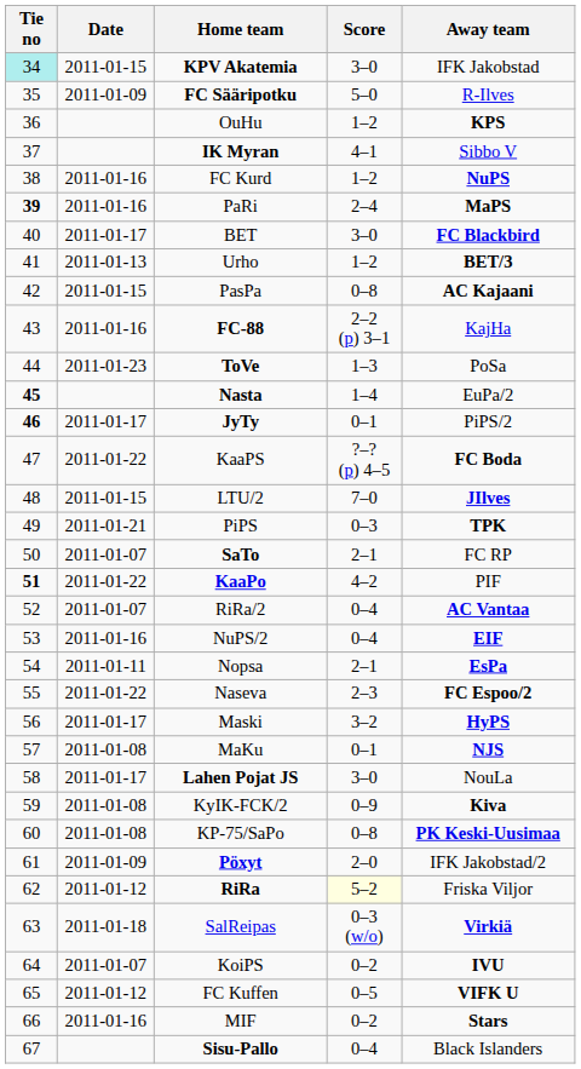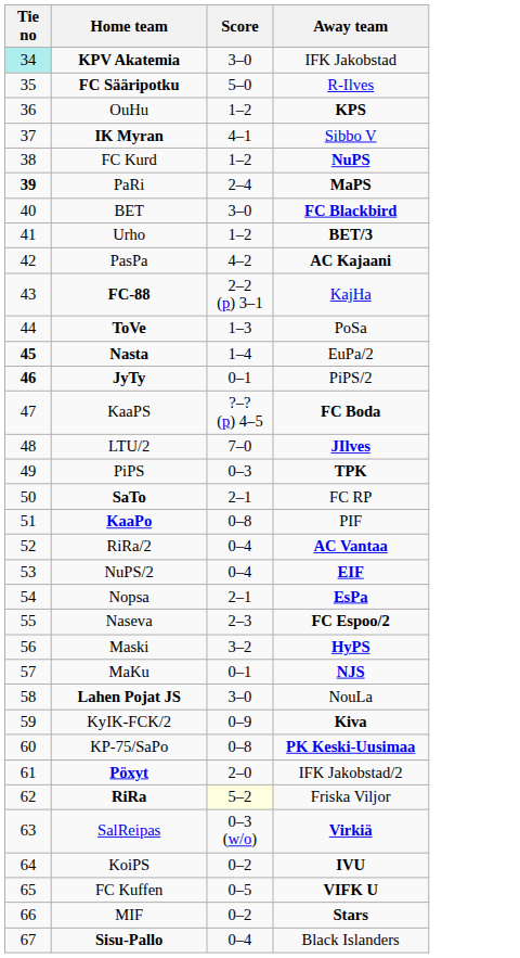 <table class="wikitable" style="text-align:center">
 <tr>
 <th style="width:40px;">Tie no</th>
-<th style="width:80px;">Date</th>
 <th style="width:150px;">Home team</th>
 <th style="width:60px;">Score</th>
 <th style="width:150px;">Away team</th>
 </tr>
 <tr>
 <td style="background: paleturquoise;">34</td>
-<td>2011-01-15</td>
 <td><strong>KPV Akatemia</strong></td>
 <td>3–0</td>
 <td>IFK Jakobstad</td>
 </tr>
 <tr>
 <td>35</td>
-<td>2011-01-09</td>
 <td><strong>FC Sääripotku</strong></td>
 <td>5–0</td>
 <td><a href='#'>R-Ilves</a></td>
 </tr>
 <tr>
 <td>36</td>
-<td></td>
 <td>OuHu</td>
 <td>1–2</td>
 <td><strong>KPS</strong></td>
 </tr>
 <tr>
 <td>37</td>
-<td></td>
 <td><strong>IK Myran</strong></td>
 <td>4–1</td>
 <td><a href='#'>Sibbo V</a></td>
 </tr>
 <tr>
 <td>38</td>
-<td>2011-01-16</td>
 <td>FC Kurd</td>
 <td>1–2</td>
 <td><strong><a href='#'>NuPS</a></strong></td>
 </tr>
 <tr>
 <td><strong>39</strong></td>
-<td>2011-01-16</td>
 <td>PaRi</td>
 <td>2–4</td>
 <td><strong>MaPS</strong></td>
 </tr>
 <tr>
 <td>40</td>
-<td>2011-01-17</td>
 <td>BET</td>
 <td>3–0</td>
 <td><strong><a href='#'>FC Blackbird</a></strong></td>
 </tr>
 <tr>
 <td>41</td>
-<td>2011-01-13</td>
 <td>Urho</td>
 <td>1–2</td>
 <td><strong>BET/3</strong></td>
 </tr>
 <tr>
 <td>42</td>
-<td>2011-01-15</td>
 <td>PasPa</td>
-<td>0–8</td>
+<td>4–2</td>
 <td><strong>AC Kajaani</strong></td>
 </tr>
 <tr>
 <td>43</td>
-<td>2011-01-16</td>
 <td><strong>FC-88</strong></td>
 <td>2–2<br>(<a href='#'>p</a>) 3–1</td>
 <td><a href='#'>KajHa</a></td>
 </tr>
 <tr>
 <td>44</td>
-<td>2011-01-23</td>
 <td><strong>ToVe</strong></td>
 <td>1–3</td>
 <td>PoSa</td>
 </tr>
 <tr>
 <td><strong>45</strong></td>
-<td></td>
 <td><strong>Nasta</strong></td>
 <td>1–4</td>
 <td>EuPa/2</td>
 </tr>
 <tr>
 <td><strong>46</strong></td>
-<td>2011-01-17</td>
 <td><strong>JyTy</strong></td>
 <td>0–1</td>
 <td>PiPS/2</td>
 </tr>
 <tr>
 <td>47</td>
-<td>2011-01-22</td>
 <td>KaaPS</td>
 <td>?–?<br>(<a href='#'>p</a>) 4–5</td>
 <td><strong>FC Boda</strong></td>
 </tr>
 <tr>
 <td>48</td>
-<td>2011-01-15</td>
 <td>LTU/2</td>
 <td>7–0</td>
 <td><strong><a href='#'>JIlves</a></strong></td>
 </tr>
 <tr>
 <td>49</td>
-<td>2011-01-21</td>
 <td>PiPS</td>
 <td>0–3</td>
 <td><strong>TPK</strong></td>
 </tr>
 <tr>
 <td>50</td>
-<td>2011-01-07</td>
 <td><strong>SaTo</strong></td>
 <td>2–1</td>
 <td>FC RP</td>
 </tr>
 <tr>
-<td><strong>51</strong></td>
-<td>2011-01-22</td>
+<td>51</td>
 <td><strong><a href='#'>KaaPo</a></strong></td>
-<td>4–2</td>
+<td>0–8</td>
 <td>PIF</td>
 </tr>
 <tr>
 <td>52</td>
-<td>2011-01-07</td>
 <td>RiRa/2</td>
 <td>0–4</td>
 <td><strong><a href='#'>AC Vantaa</a></strong></td>
 </tr>
 <tr>
 <td>53</td>
-<td>2011-01-16</td>
 <td>NuPS/2</td>
 <td>0–4</td>
 <td><strong><a href='#'>EIF</a></strong></td>
 </tr>
 <tr>
 <td>54</td>
-<td>2011-01-11</td>
 <td>Nopsa</td>
 <td>2–1</td>
 <td><strong><a href='#'>EsPa</a></strong></td>
 </tr>
 <tr>
 <td>55</td>
-<td>2011-01-22</td>
 <td>Naseva</td>
 <td>2–3</td>
 <td><strong>FC Espoo/2</strong></td>
 </tr>
 <tr>
 <td>56</td>
-<td>2011-01-17</td>
 <td>Maski</td>
 <td>3–2</td>
 <td><strong><a href='#'>HyPS</a></strong></td>
 </tr>
 <tr>
 <td>57</td>
-<td>2011-01-08</td>
 <td>MaKu</td>
 <td>0–1</td>
 <td><strong><a href='#'>NJS</a></strong></td>
 </tr>
 <tr>
 <td>58</td>
-<td>2011-01-17</td>
 <td><strong>Lahen Pojat JS</strong></td>
 <td>3–0</td>
 <td>NouLa</td>
 </tr>
 <tr>
 <td>59</td>
-<td>2011-01-08</td>
 <td>KyIK-FCK/2</td>
 <td>0–9</td>
 <td><strong>Kiva</strong></td>
 </tr>
 <tr>
 <td>60</td>
-<td>2011-01-08</td>
 <td>KP-75/SaPo</td>
 <td>0–8</td>
 <td><strong><a href='#'>PK Keski-Uusimaa</a></strong></td>
 </tr>
 <tr>
 <td>61</td>
-<td>2011-01-09</td>
 <td><strong><a href='#'>Pöxyt</a></strong></td>
 <td>2–0</td>
 <td>IFK Jakobstad/2</td>
 </tr>
 <tr>
 <td>62</td>
-<td>2011-01-12</td>
 <td><strong>RiRa</strong></td>
 <td style="background: lightyellow;">5–2</td>
 <td>Friska Viljor</td>
 </tr>
 <tr>
 <td>63</td>
-<td>2011-01-18</td>
 <td><a href='#'>SalReipas</a></td>
 <td>0–3<br>(<a href='#'>w/o</a>)</td>
 <td><strong><a href='#'>Virkiä</a></strong></td>
 </tr>
 <tr>
 <td>64</td>
-<td>2011-01-07</td>
 <td>KoiPS</td>
 <td>0–2</td>
 <td><strong>IVU</strong></td>
 </tr>
 <tr>
 <td>65</td>
-<td>2011-01-12</td>
 <td>FC Kuffen</td>
 <td>0–5</td>
 <td><strong>VIFK U</strong></td>
 </tr>
 <tr>
 <td>66</td>
-<td>2011-01-16</td>
 <td>MIF</td>
 <td>0–2</td>
 <td><strong>Stars</strong></td>
 </tr>
 <tr>
 <td>67</td>
-<td></td>
 <td><strong>Sisu-Pallo</strong></td>
 <td>0–4</td>
 <td>Black Islanders</td>
 </tr>
 </table>
